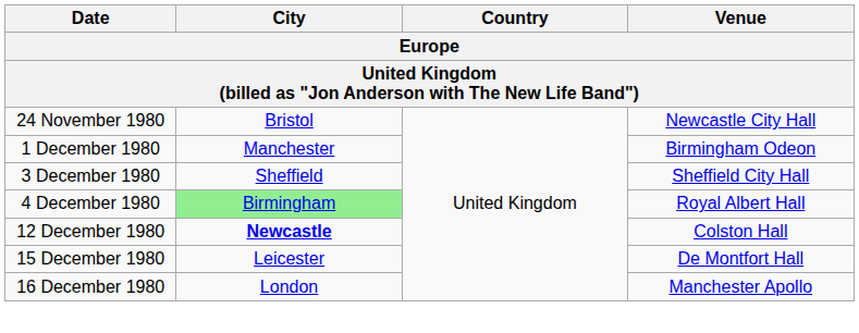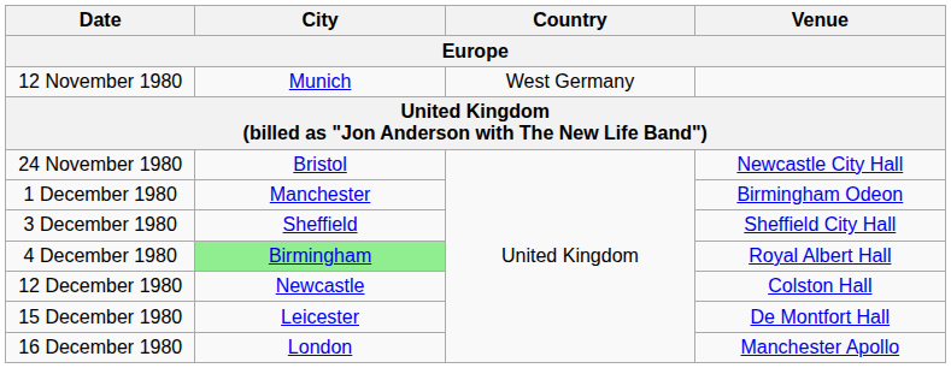 <table class="wikitable" style="text-align:center;">
 <tr>
 <th style="width:150px;">Date</th>
 <th style="width:200px;">City</th>
 <th style="width:200px;">Country</th>
 <th style="width:200px;">Venue</th>
 </tr>
 <tr>
 <th colspan="4">Europe</th>
+</tr>
+<tr>
+<td>12 November 1980</td>
+<td><a href='#'>Munich</a></td>
+<td>West Germany</td>
+<td></td>
 </tr>
 <tr>
 <th colspan="4">United Kingdom <br>(billed as "Jon Anderson with The New Life Band")</th>
 </tr>
 <tr>
 <td>24 November 1980</td>
 <td><a href='#'>Bristol</a></td>
 <td rowspan="7">United Kingdom</td>
 <td><a href='#'>Newcastle City Hall</a></td>
 </tr>
 <tr>
 <td>1 December 1980</td>
 <td><a href='#'>Manchester</a></td>
 <td><a href='#'>Birmingham Odeon</a></td>
 </tr>
 <tr>
 <td>3 December 1980</td>
 <td><a href='#'>Sheffield</a></td>
 <td><a href='#'>Sheffield City Hall</a></td>
 </tr>
 <tr>
 <td>4 December 1980</td>
 <td style="background: lightgreen;"><a href='#'>Birmingham</a></td>
 <td><a href='#'>Royal Albert Hall</a></td>
 </tr>
 <tr>
 <td>12 December 1980</td>
-<td><strong><a href='#'>Newcastle</a></strong></td>
+<td><a href='#'>Newcastle</a></td>
 <td><a href='#'>Colston Hall</a></td>
 </tr>
 <tr>
 <td>15 December 1980</td>
 <td><a href='#'>Leicester</a></td>
 <td><a href='#'>De Montfort Hall</a></td>
 </tr>
 <tr>
 <td>16 December 1980</td>
 <td><a href='#'>London</a></td>
 <td><a href='#'>Manchester Apollo</a></td>
 </tr>
 </table>
